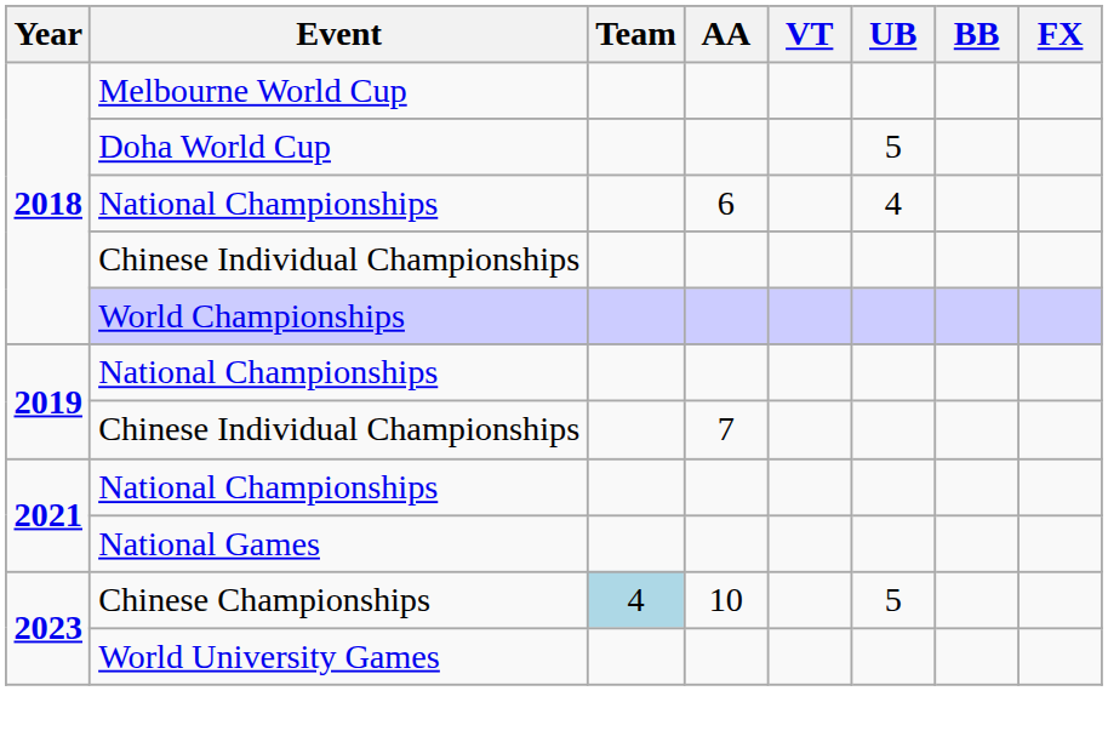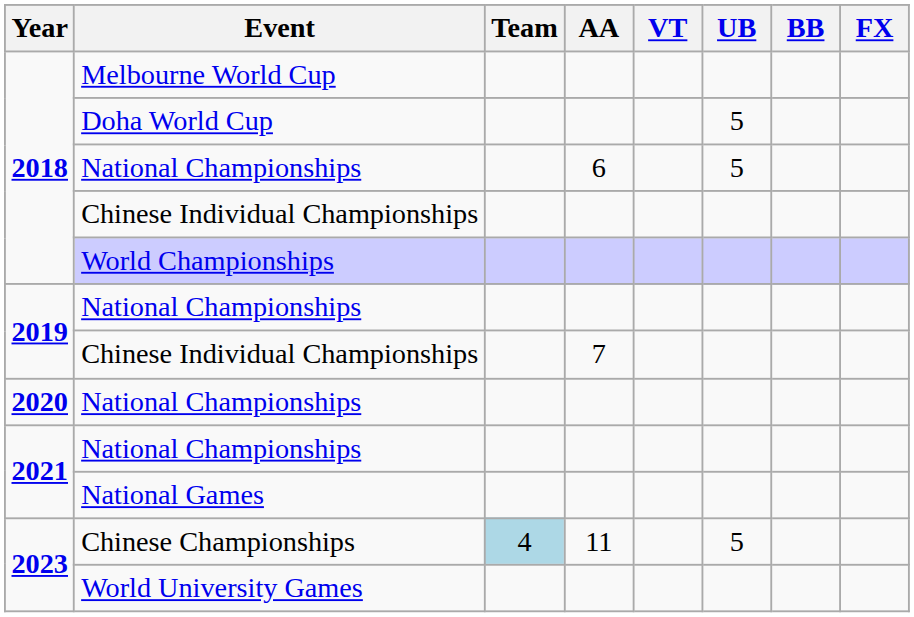 <table class="wikitable" style="text-align:center; font-size:95%;">
 <tr>
 <th align=center>Year</th>
 <th align=center>Event</th>
 <th style="width:30px;">Team</th>
 <th style="width:30px;">AA</th>
 <th style="width:30px;"><a href='#'>VT</a></th>
 <th style="width:30px;"><a href='#'>UB</a></th>
 <th style="width:30px;"><a href='#'>BB</a></th>
 <th style="width:30px;"><a href='#'>FX</a></th>
 </tr>
 <tr>
 <td rowspan="5"><strong><a href='#'>2018</a></strong></td>
 <td align=left><a href='#'>Melbourne World Cup</a></td>
 <td></td>
 <td></td>
 <td></td>
 <td></td>
 <td></td>
 <td></td>
 </tr>
 <tr>
 <td align=left><a href='#'>Doha World Cup</a></td>
 <td></td>
 <td></td>
 <td></td>
 <td>5</td>
 <td></td>
 <td></td>
 </tr>
 <tr>
 <td align=left><a href='#'>National Championships</a></td>
 <td></td>
 <td>6</td>
 <td></td>
-<td>4</td>
+<td>5</td>
 <td></td>
 <td></td>
 </tr>
 <tr>
 <td align=left>Chinese Individual Championships</td>
 <td></td>
 <td></td>
 <td></td>
 <td></td>
 <td></td>
 <td></td>
 </tr>
 <tr bgcolor=#CCCCFF>
 <td align="left"><a href='#'>World Championships</a></td>
 <td></td>
 <td></td>
 <td></td>
 <td></td>
 <td></td>
 <td></td>
 </tr>
 <tr>
 <td rowspan="2"><strong><a href='#'>2019</a></strong></td>
 <td align=left><a href='#'>National Championships</a></td>
 <td></td>
 <td></td>
 <td></td>
 <td></td>
 <td></td>
 <td></td>
 </tr>
 <tr>
 <td align=left>Chinese Individual Championships</td>
 <td></td>
 <td>7</td>
 <td></td>
 <td></td>
 <td></td>
 <td></td>
 </tr>
 <tr>
+<td rowspan="1"><strong><a href='#'>2020</a></strong></td>
+<td align=left><a href='#'>National Championships</a></td>
+<td></td>
+<td></td>
+<td></td>
+<td></td>
+<td></td>
+<td></td>
+</tr>
+<tr>
 <td rowspan="2"><strong><a href='#'>2021</a></strong></td>
 <td align = left><a href='#'>National Championships</a></td>
 <td></td>
 <td></td>
 <td></td>
 <td></td>
 <td></td>
 <td></td>
 </tr>
 <tr>
 <td align=left><a href='#'>National Games</a></td>
 <td></td>
 <td></td>
 <td></td>
 <td></td>
 <td></td>
 <td></td>
 </tr>
 <tr>
 <td rowspan="2"><strong><a href='#'>2023</a></strong></td>
 <td align=left>Chinese Championships</td>
 <td style="background: lightblue;">4</td>
-<td>10</td>
+<td>11</td>
 <td></td>
 <td>5</td>
 <td></td>
 <td></td>
 </tr>
 <tr>
 <td align=left><a href='#'>World University Games</a></td>
 <td></td>
 <td></td>
 <td></td>
 <td></td>
 <td></td>
 <td></td>
 </tr>
 </table>
